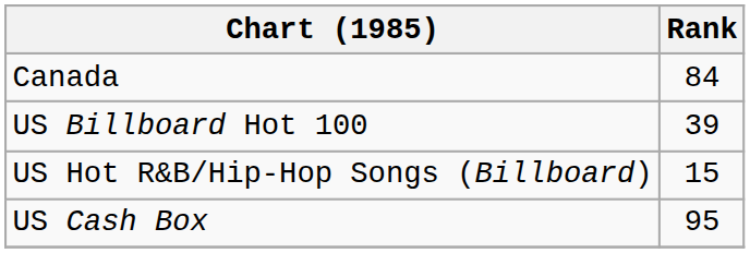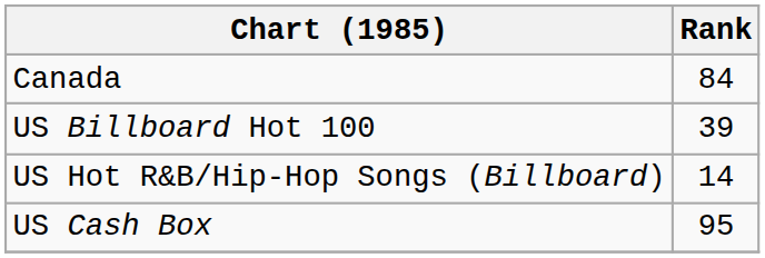 <table class="wikitable">
 <tr>
 <th>Chart (1985)</th>
 <th>Rank</th>
 </tr>
 <tr>
 <td>Canada </td>
 <td style="text-align:center;">84</td>
 </tr>
 <tr>
 <td>US <em>Billboard</em> Hot 100</td>
 <td style="text-align:center;">39</td>
 </tr>
 <tr>
 <td>US Hot R&B/Hip-Hop Songs (<em>Billboard</em>)</td>
-<td style="text-align:center;">15</td>
+<td style="text-align:center;">14</td>
 </tr>
 <tr>
 <td>US <em>Cash Box</em></td>
 <td style="text-align:center;">95</td>
 </tr>
 <tr>
 </tr>
 </table>
